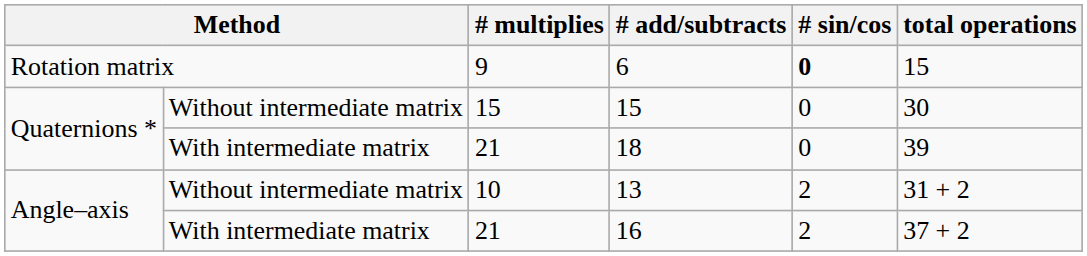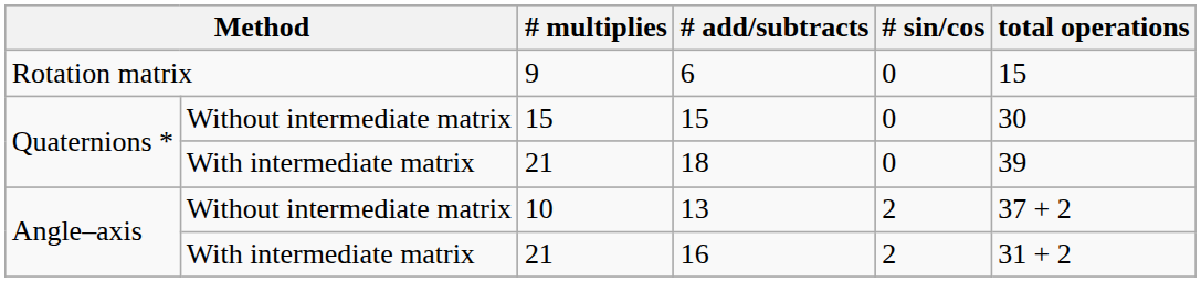 <table class="wikitable">
 <tr>
 <th colspan=2>Method</th>
 <th># multiplies</th>
 <th># add/subtracts</th>
 <th># sin/cos</th>
 <th>total operations</th>
 </tr>
 <tr>
 <td colspan=2>Rotation matrix</td>
 <td>9</td>
 <td>6</td>
-<td><strong>0</strong></td>
+<td>0</td>
 <td>15</td>
 </tr>
 <tr>
 <td rowspan=2>Quaternions *</td>
 <td>Without intermediate matrix</td>
 <td>15</td>
 <td>15</td>
 <td>0</td>
 <td>30</td>
 </tr>
 <tr>
 <td>With intermediate matrix</td>
 <td>21</td>
 <td>18</td>
 <td>0</td>
 <td>39</td>
 </tr>
 <tr>
 <td rowspan=2>Angle–axis</td>
 <td>Without intermediate matrix</td>
 <td>10</td>
 <td>13</td>
 <td>2</td>
-<td>31 + 2</td>
+<td>37 + 2</td>
 </tr>
 <tr>
 <td>With intermediate matrix</td>
 <td>21</td>
 <td>16</td>
 <td>2</td>
-<td>37 + 2</td>
+<td>31 + 2</td>
 </tr>
 </table>
